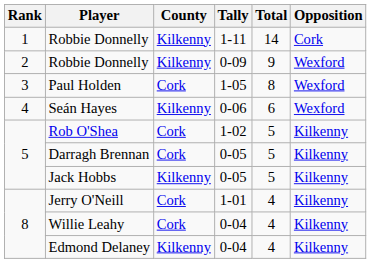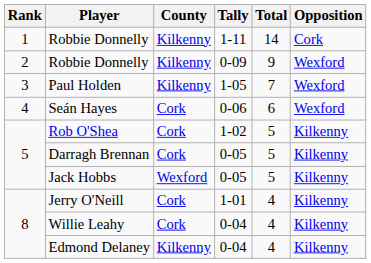 <table class="wikitable">
 <tr>
 <th>Rank</th>
 <th>Player</th>
 <th>County</th>
 <th>Tally</th>
 <th>Total</th>
 <th>Opposition</th>
 </tr>
 <tr>
 <td rowspan=1 align=center>1</td>
 <td>Robbie Donnelly</td>
 <td><a href='#'>Kilkenny</a></td>
 <td align=center>1-11</td>
 <td align=center>14</td>
 <td><a href='#'>Cork</a></td>
 </tr>
 <tr>
 <td rowspan=1 align=center>2</td>
 <td>Robbie Donnelly</td>
 <td><a href='#'>Kilkenny</a></td>
 <td align=center>0-09</td>
 <td align=center>9</td>
 <td><a href='#'>Wexford</a></td>
 </tr>
 <tr>
 <td rowspan=1 align=center>3</td>
 <td>Paul Holden</td>
-<td><a href='#'>Cork</a></td>
+<td><a href='#'>Kilkenny</a></td>
 <td align=center>1-05</td>
-<td align=center>8</td>
+<td align=center>7</td>
 <td><a href='#'>Wexford</a></td>
 </tr>
 <tr>
 <td rowspan=1 align=center>4</td>
 <td>Seán Hayes</td>
-<td><a href='#'>Kilkenny</a></td>
+<td><a href='#'>Cork</a></td>
 <td align=center>0-06</td>
 <td align=center>6</td>
 <td><a href='#'>Wexford</a></td>
 </tr>
 <tr>
 <td rowspan=3 align=center>5</td>
 <td><a href='#'>Rob O'Shea</a></td>
 <td><a href='#'>Cork</a></td>
 <td align=center>1-02</td>
 <td align=center>5</td>
 <td><a href='#'>Kilkenny</a></td>
 </tr>
 <tr>
 <td>Darragh Brennan</td>
 <td><a href='#'>Cork</a></td>
 <td align=center>0-05</td>
 <td align=center>5</td>
 <td><a href='#'>Kilkenny</a></td>
 </tr>
 <tr>
 <td>Jack Hobbs</td>
-<td><a href='#'>Kilkenny</a></td>
+<td><a href='#'>Wexford</a></td>
 <td align=center>0-05</td>
 <td align=center>5</td>
 <td><a href='#'>Kilkenny</a></td>
 </tr>
 <tr>
 <td rowspan=3 align=center>8</td>
 <td>Jerry O'Neill</td>
 <td><a href='#'>Cork</a></td>
 <td align=center>1-01</td>
 <td align=center>4</td>
 <td><a href='#'>Kilkenny</a></td>
 </tr>
 <tr>
 <td>Willie Leahy</td>
 <td><a href='#'>Cork</a></td>
 <td align=center>0-04</td>
 <td align=center>4</td>
 <td><a href='#'>Kilkenny</a></td>
 </tr>
 <tr>
 <td>Edmond Delaney</td>
 <td><a href='#'>Kilkenny</a></td>
 <td align=center>0-04</td>
 <td align=center>4</td>
 <td><a href='#'>Kilkenny</a></td>
 </tr>
 </table>
